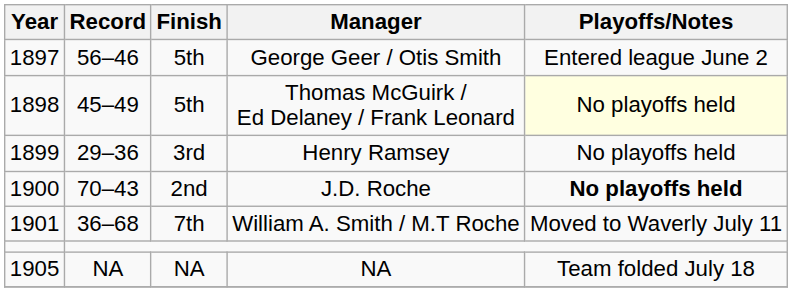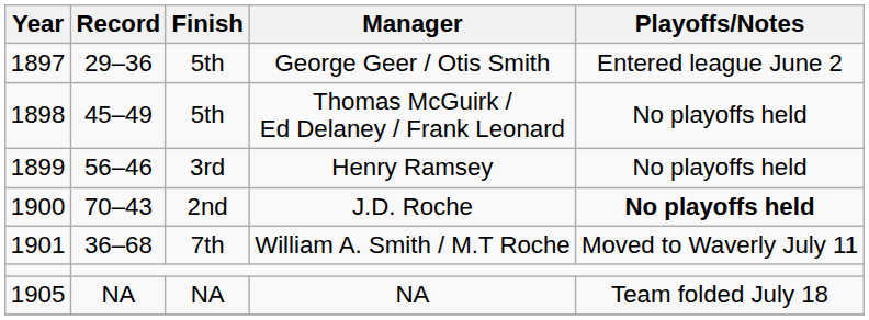 <table class="wikitable" style="text-align:center">
 <tr>
 <th>Year</th>
 <th>Record</th>
 <th>Finish</th>
 <th>Manager</th>
 <th>Playoffs/Notes</th>
 </tr>
 <tr>
 <td>1897</td>
-<td>56–46</td>
+<td>29–36</td>
 <td>5th</td>
 <td>George Geer / Otis Smith</td>
 <td>Entered league June 2</td>
 </tr>
 <tr>
 <td>1898</td>
 <td>45–49</td>
 <td>5th</td>
 <td>Thomas McGuirk /<br> Ed Delaney / Frank Leonard</td>
-<td style="background: lightyellow;">No playoffs held</td>
+<td>No playoffs held</td>
 </tr>
 <tr>
 <td>1899</td>
-<td>29–36</td>
+<td>56–46</td>
 <td>3rd</td>
 <td>Henry Ramsey</td>
 <td>No playoffs held</td>
 </tr>
 <tr>
 <td>1900</td>
 <td>70–43</td>
 <td>2nd</td>
 <td>J.D. Roche</td>
 <td><strong>No playoffs held</strong></td>
 </tr>
 <tr>
 <td>1901</td>
 <td>36–68</td>
 <td>7th</td>
 <td>William A. Smith / M.T Roche</td>
 <td>Moved to Waverly July 11</td>
 </tr>
 <tr>
 <td></td>
 </tr>
 <tr>
 <td>1905</td>
 <td>NA</td>
 <td>NA</td>
 <td>NA</td>
 <td>Team folded July 18</td>
 </tr>
 <tr>
 </tr>
 </table>
